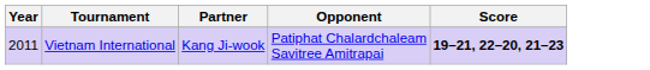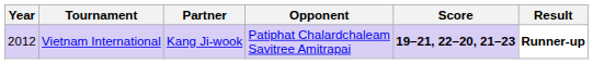 <table class="sortable wikitable" style="font-size: 90%;">
 <tr>
 <th>Year</th>
 <th>Tournament</th>
 <th>Partner</th>
 <th>Opponent</th>
 <th>Score</th>
+<th>Result</th>
 </tr>
 <tr style="background:#D8CEF6">
-<td align="center">2011</td>
+<td align="center">2012</td>
 <td align="left"><a href='#'>Vietnam International</a></td>
 <td align="left"> <a href='#'>Kang Ji-wook</a></td>
 <td align="left"> <a href='#'>Patiphat Chalardchaleam</a> <br>  <a href='#'>Savitree Amitrapai</a></td>
 <td align="left"><strong>19–21, 22–20, 21–23</strong></td>
+<td style="text-align:left; background:white"> <strong>Runner-up</strong></td>
 </tr>
 </table>
